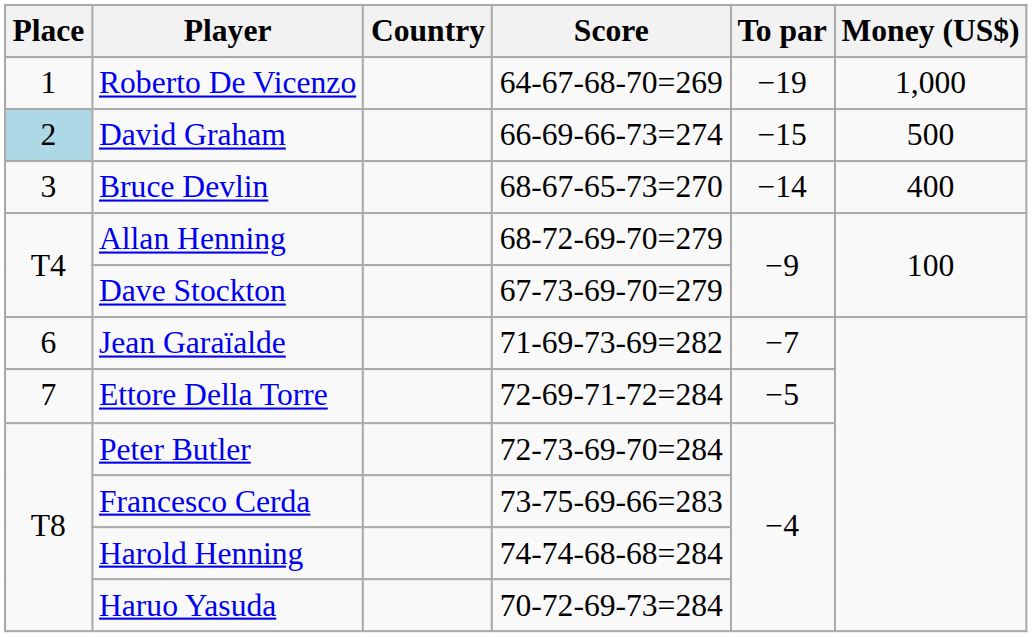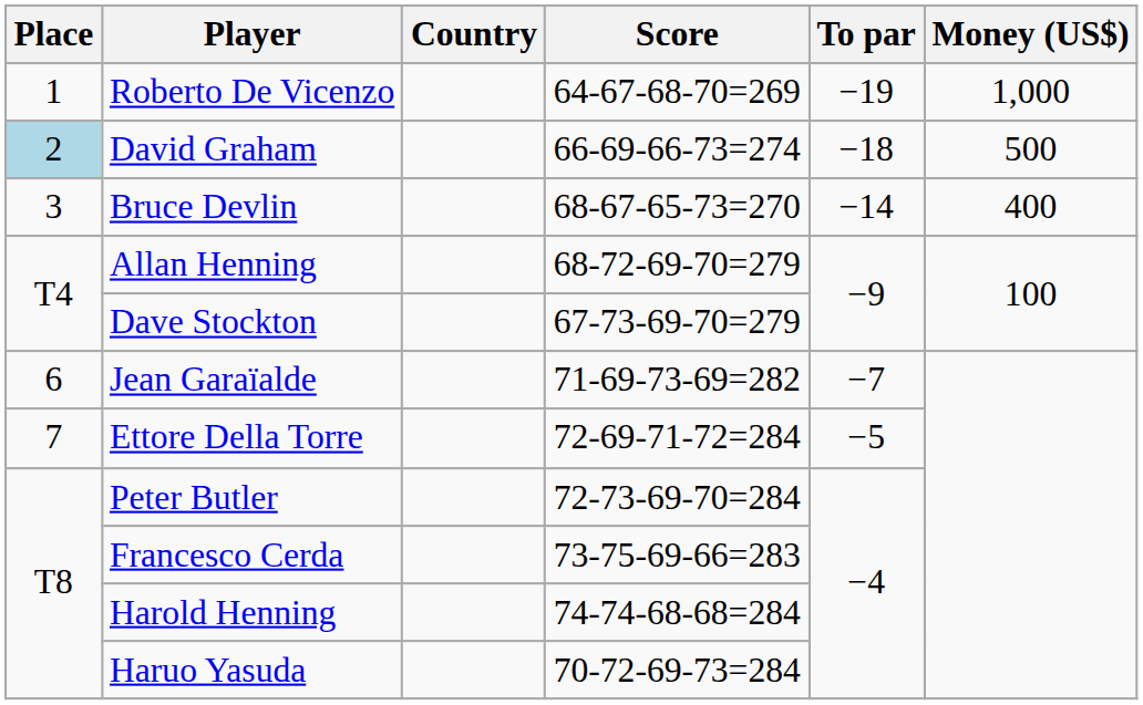 <table class="wikitable" style="font-size:95%;">
 <tr>
 <th>Place</th>
 <th>Player</th>
 <th>Country</th>
 <th>Score</th>
 <th>To par</th>
 <th>Money (US$)</th>
 </tr>
 <tr>
 <td align=center>1</td>
 <td><a href='#'>Roberto De Vicenzo</a></td>
 <td></td>
 <td>64-67-68-70=269</td>
 <td align=center>−19</td>
 <td align=center>1,000</td>
 </tr>
 <tr>
 <td align=center style="background: lightblue;">2</td>
 <td><a href='#'>David Graham</a></td>
 <td></td>
 <td>66-69-66-73=274</td>
-<td align=center>−15</td>
+<td align=center>−18</td>
 <td align=center>500</td>
 </tr>
 <tr>
 <td align=center>3</td>
 <td><a href='#'>Bruce Devlin</a></td>
 <td></td>
 <td>68-67-65-73=270</td>
 <td align=center>−14</td>
 <td align=center>400</td>
 </tr>
 <tr>
 <td rowspan=2 align=center>T4</td>
 <td><a href='#'>Allan Henning</a></td>
 <td></td>
 <td>68-72-69-70=279</td>
 <td rowspan=2 align=center>−9</td>
 <td rowspan=2 align=center>100</td>
 </tr>
 <tr>
 <td><a href='#'>Dave Stockton</a></td>
 <td></td>
 <td>67-73-69-70=279</td>
 </tr>
 <tr>
 <td align=center>6</td>
 <td><a href='#'>Jean Garaïalde</a></td>
 <td></td>
 <td>71-69-73-69=282</td>
 <td align=center>−7</td>
 <td rowspan=6></td>
 </tr>
 <tr>
 <td align=center>7</td>
 <td><a href='#'>Ettore Della Torre</a></td>
 <td></td>
 <td>72-69-71-72=284</td>
 <td align=center>−5</td>
 </tr>
 <tr>
 <td rowspan=4 align=center>T8</td>
 <td><a href='#'>Peter Butler</a></td>
 <td></td>
 <td>72-73-69-70=284</td>
 <td rowspan=4 align=center>−4</td>
 </tr>
 <tr>
 <td><a href='#'>Francesco Cerda</a></td>
 <td></td>
 <td>73-75-69-66=283</td>
 </tr>
 <tr>
 <td><a href='#'>Harold Henning</a></td>
 <td></td>
 <td>74-74-68-68=284</td>
 </tr>
 <tr>
 <td><a href='#'>Haruo Yasuda</a></td>
 <td></td>
 <td>70-72-69-73=284</td>
 </tr>
 </table>
